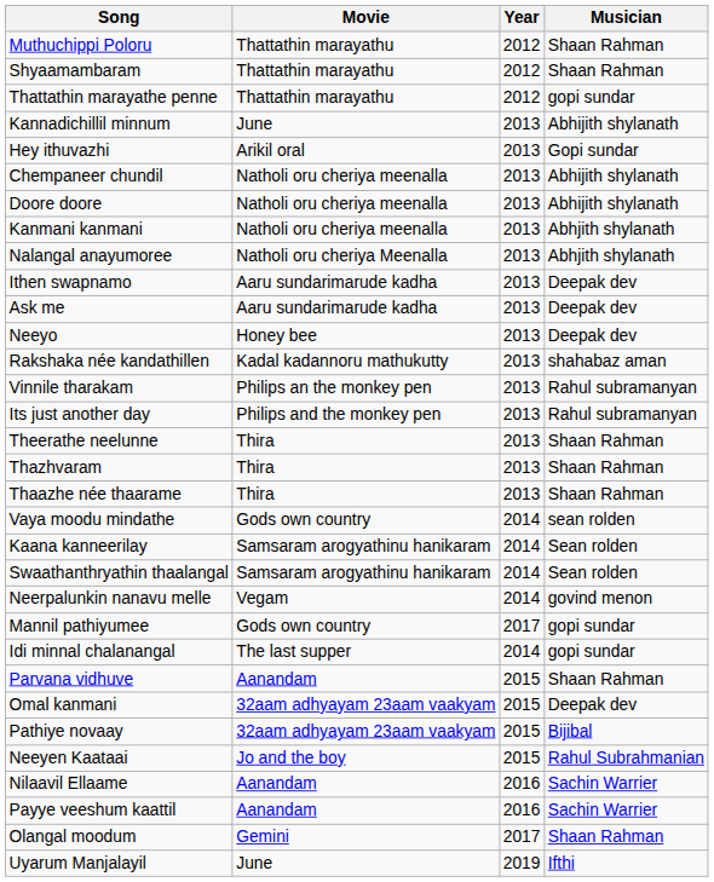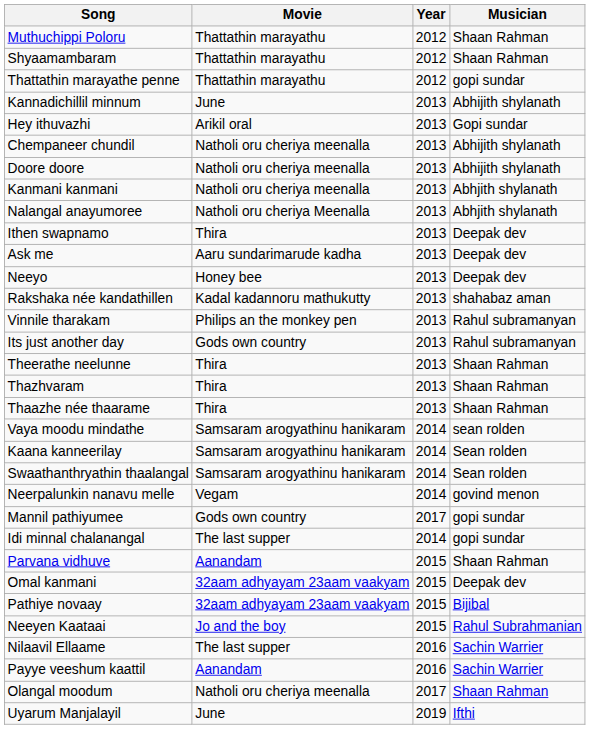 <table class="wikitable">
 <tr>
 <th>Song</th>
 <th>Movie</th>
 <th>Year</th>
 <th>Musician</th>
 </tr>
 <tr>
 <td><a href='#'>Muthuchippi Poloru</a></td>
 <td>Thattathin marayathu</td>
 <td>2012</td>
 <td>Shaan Rahman</td>
 </tr>
 <tr>
 <td>Shyaamambaram</td>
 <td>Thattathin marayathu</td>
 <td>2012</td>
 <td>Shaan Rahman</td>
 </tr>
 <tr>
 <td>Thattathin marayathe penne</td>
 <td>Thattathin marayathu</td>
 <td>2012</td>
 <td>gopi sundar</td>
 </tr>
 <tr>
 <td>Kannadichillil minnum</td>
 <td>June</td>
 <td>2013</td>
 <td>Abhijith shylanath</td>
 </tr>
 <tr>
 <td>Hey ithuvazhi</td>
 <td>Arikil oral</td>
 <td>2013</td>
 <td>Gopi sundar</td>
 </tr>
 <tr>
 <td>Chempaneer chundil</td>
 <td>Natholi oru cheriya meenalla</td>
 <td>2013</td>
 <td>Abhijith shylanath</td>
 </tr>
 <tr>
 <td>Doore doore</td>
 <td>Natholi oru cheriya meenalla</td>
 <td>2013</td>
 <td>Abhijith shylanath</td>
 </tr>
 <tr>
 <td>Kanmani kanmani</td>
 <td>Natholi oru cheriya meenalla</td>
 <td>2013</td>
 <td>Abhjith shylanath</td>
 </tr>
 <tr>
 <td>Nalangal anayumoree</td>
 <td>Natholi oru cheriya Meenalla</td>
 <td>2013</td>
 <td>Abhjith shylanath</td>
 </tr>
 <tr>
 <td>Ithen swapnamo</td>
-<td>Aaru sundarimarude kadha</td>
+<td>Thira</td>
 <td>2013</td>
 <td>Deepak dev</td>
 </tr>
 <tr>
 <td>Ask me</td>
 <td>Aaru sundarimarude kadha</td>
 <td>2013</td>
 <td>Deepak dev</td>
 </tr>
 <tr>
 <td>Neeyo</td>
 <td>Honey bee</td>
 <td>2013</td>
 <td>Deepak dev</td>
 </tr>
 <tr>
 <td>Rakshaka née kandathillen</td>
 <td>Kadal kadannoru mathukutty</td>
 <td>2013</td>
 <td>shahabaz aman</td>
 </tr>
 <tr>
 <td>Vinnile tharakam</td>
 <td>Philips an the monkey pen</td>
 <td>2013</td>
 <td>Rahul subramanyan</td>
 </tr>
 <tr>
 <td>Its just another day</td>
-<td>Philips and the monkey pen</td>
+<td>Gods own country</td>
 <td>2013</td>
 <td>Rahul subramanyan</td>
 </tr>
 <tr>
 <td>Theerathe neelunne</td>
 <td>Thira</td>
 <td>2013</td>
 <td>Shaan Rahman</td>
 </tr>
 <tr>
 <td>Thazhvaram</td>
 <td>Thira</td>
 <td>2013</td>
 <td>Shaan Rahman</td>
 </tr>
 <tr>
 <td>Thaazhe née thaarame</td>
 <td>Thira</td>
 <td>2013</td>
 <td>Shaan Rahman</td>
 </tr>
 <tr>
 <td>Vaya moodu mindathe</td>
-<td>Gods own country</td>
+<td>Samsaram arogyathinu hanikaram</td>
 <td>2014</td>
 <td>sean rolden</td>
 </tr>
 <tr>
 <td>Kaana kanneerilay</td>
 <td>Samsaram arogyathinu hanikaram</td>
 <td>2014</td>
 <td>Sean rolden</td>
 </tr>
 <tr>
 <td>Swaathanthryathin thaalangal</td>
 <td>Samsaram arogyathinu hanikaram</td>
 <td>2014</td>
 <td>Sean rolden</td>
 </tr>
 <tr>
 <td>Neerpalunkin nanavu melle</td>
 <td>Vegam</td>
 <td>2014</td>
 <td>govind menon</td>
 </tr>
 <tr>
 <td>Mannil pathiyumee</td>
 <td>Gods own country</td>
 <td>2017</td>
 <td>gopi sundar</td>
 </tr>
 <tr>
 <td>Idi minnal chalanangal</td>
 <td>The last supper</td>
 <td>2014</td>
 <td>gopi sundar</td>
 </tr>
 <tr>
 <td><a href='#'>Parvana vidhuve</a></td>
 <td><a href='#'>Aanandam</a></td>
 <td>2015</td>
 <td>Shaan Rahman</td>
 </tr>
 <tr>
 <td>Omal kanmani</td>
 <td><a href='#'>32aam adhyayam 23aam vaakyam</a></td>
 <td>2015</td>
 <td>Deepak dev</td>
 </tr>
 <tr>
 <td>Pathiye novaay</td>
 <td><a href='#'>32aam adhyayam 23aam vaakyam</a></td>
 <td>2015</td>
 <td><a href='#'>Bijibal</a></td>
 </tr>
 <tr>
 <td>Neeyen Kaataai</td>
 <td><a href='#'>Jo and the boy</a></td>
 <td>2015</td>
 <td><a href='#'>Rahul Subrahmanian</a></td>
 </tr>
 <tr>
 <td>Nilaavil Ellaame</td>
-<td><a href='#'>Aanandam</a></td>
+<td>The last supper</td>
 <td>2016</td>
 <td><a href='#'>Sachin Warrier</a></td>
 </tr>
 <tr>
 <td>Payye veeshum kaattil</td>
 <td><a href='#'>Aanandam</a></td>
 <td>2016</td>
 <td><a href='#'>Sachin Warrier</a></td>
 </tr>
 <tr>
 <td>Olangal moodum</td>
-<td><a href='#'>Gemini</a></td>
+<td>Natholi oru cheriya meenalla</td>
 <td>2017</td>
 <td><a href='#'>Shaan Rahman</a></td>
 </tr>
 <tr>
 <td>Uyarum Manjalayil</td>
 <td>June</td>
 <td>2019</td>
 <td><a href='#'>Ifthi</a></td>
 </tr>
 </table>
